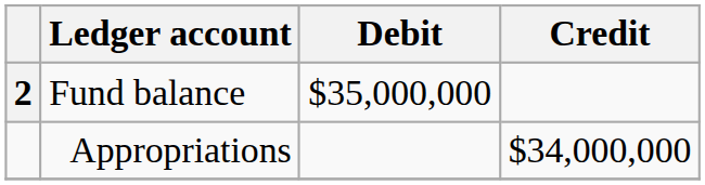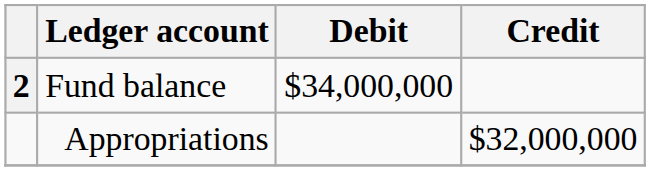 <table class="wikitable" style="margin: 1em auto 1em auto;" border="1" cellpadding="2" cellspacing="2" align="center">
 <tr>
 <th></th>
 <th align="center">Ledger account</th>
 <th align="center">Debit</th>
 <th align="center">Credit</th>
 </tr>
 <tr>
 <th>2</th>
 <td align="left">Fund balance</td>
-<td align="right">$35,000,000</td>
+<td align="right">$34,000,000</td>
 <td><br></td>
 </tr>
 <tr>
 <td></td>
 <td align="right">Appropriations</td>
 <td><br></td>
-<td align="right">$34,000,000</td>
+<td align="right">$32,000,000</td>
 </tr>
 <tr>
 </tr>
 </table>
